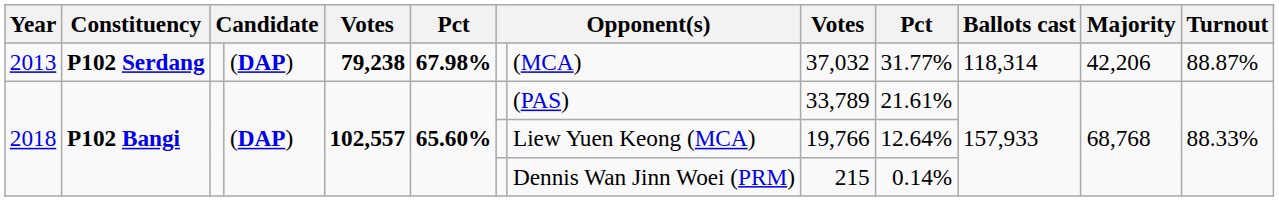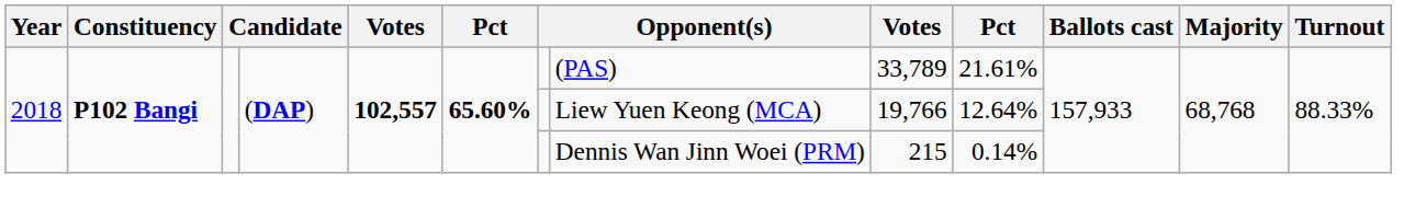 <table class="wikitable" style="margin:0.5em ; font-size:95%">
 <tr>
 <th>Year</th>
 <th>Constituency</th>
 <th colspan=2>Candidate</th>
 <th>Votes</th>
 <th>Pct</th>
 <th colspan=2>Opponent(s)</th>
 <th>Votes</th>
 <th>Pct</th>
 <th>Ballots cast</th>
 <th>Majority</th>
 <th>Turnout</th>
-</tr>
-<tr>
-<td><a href='#'>2013</a></td>
-<td><strong>P102 <a href='#'>Serdang</a></strong></td>
-<td></td>
-<td> (<a href='#'><strong>DAP</strong></a>)</td>
-<td align=right><strong>79,238</strong></td>
-<td><strong>67.98%</strong></td>
-<td></td>
-<td> (<a href='#'>MCA</a>)</td>
-<td align="right">37,032</td>
-<td>31.77%</td>
-<td>118,314</td>
-<td>42,206</td>
-<td>88.87%</td>
 </tr>
 <tr>
 <td rowspan="3"><a href='#'>2018</a></td>
 <td rowspan="3"><strong>P102 <a href='#'>Bangi</a></strong></td>
 <td rowspan="3" ></td>
 <td rowspan="3"> (<a href='#'><strong>DAP</strong></a>)</td>
 <td rowspan=3 align=right><strong>102,557</strong></td>
 <td rowspan="3"><strong>65.60%</strong></td>
 <td></td>
 <td> (<a href='#'>PAS</a>)</td>
 <td align=right>33,789</td>
 <td>21.61%</td>
 <td rowspan="3">157,933</td>
 <td rowspan="3">68,768</td>
 <td rowspan="3">88.33%</td>
 </tr>
 <tr>
 <td></td>
 <td>Liew Yuen Keong (<a href='#'>MCA</a>)</td>
 <td align=right>19,766</td>
 <td>12.64%</td>
 </tr>
 <tr>
 <td bgcolor=></td>
 <td>Dennis Wan Jinn Woei (<a href='#'>PRM</a>)</td>
 <td align="right">215</td>
 <td align="right">0.14%</td>
 </tr>
 </table>
